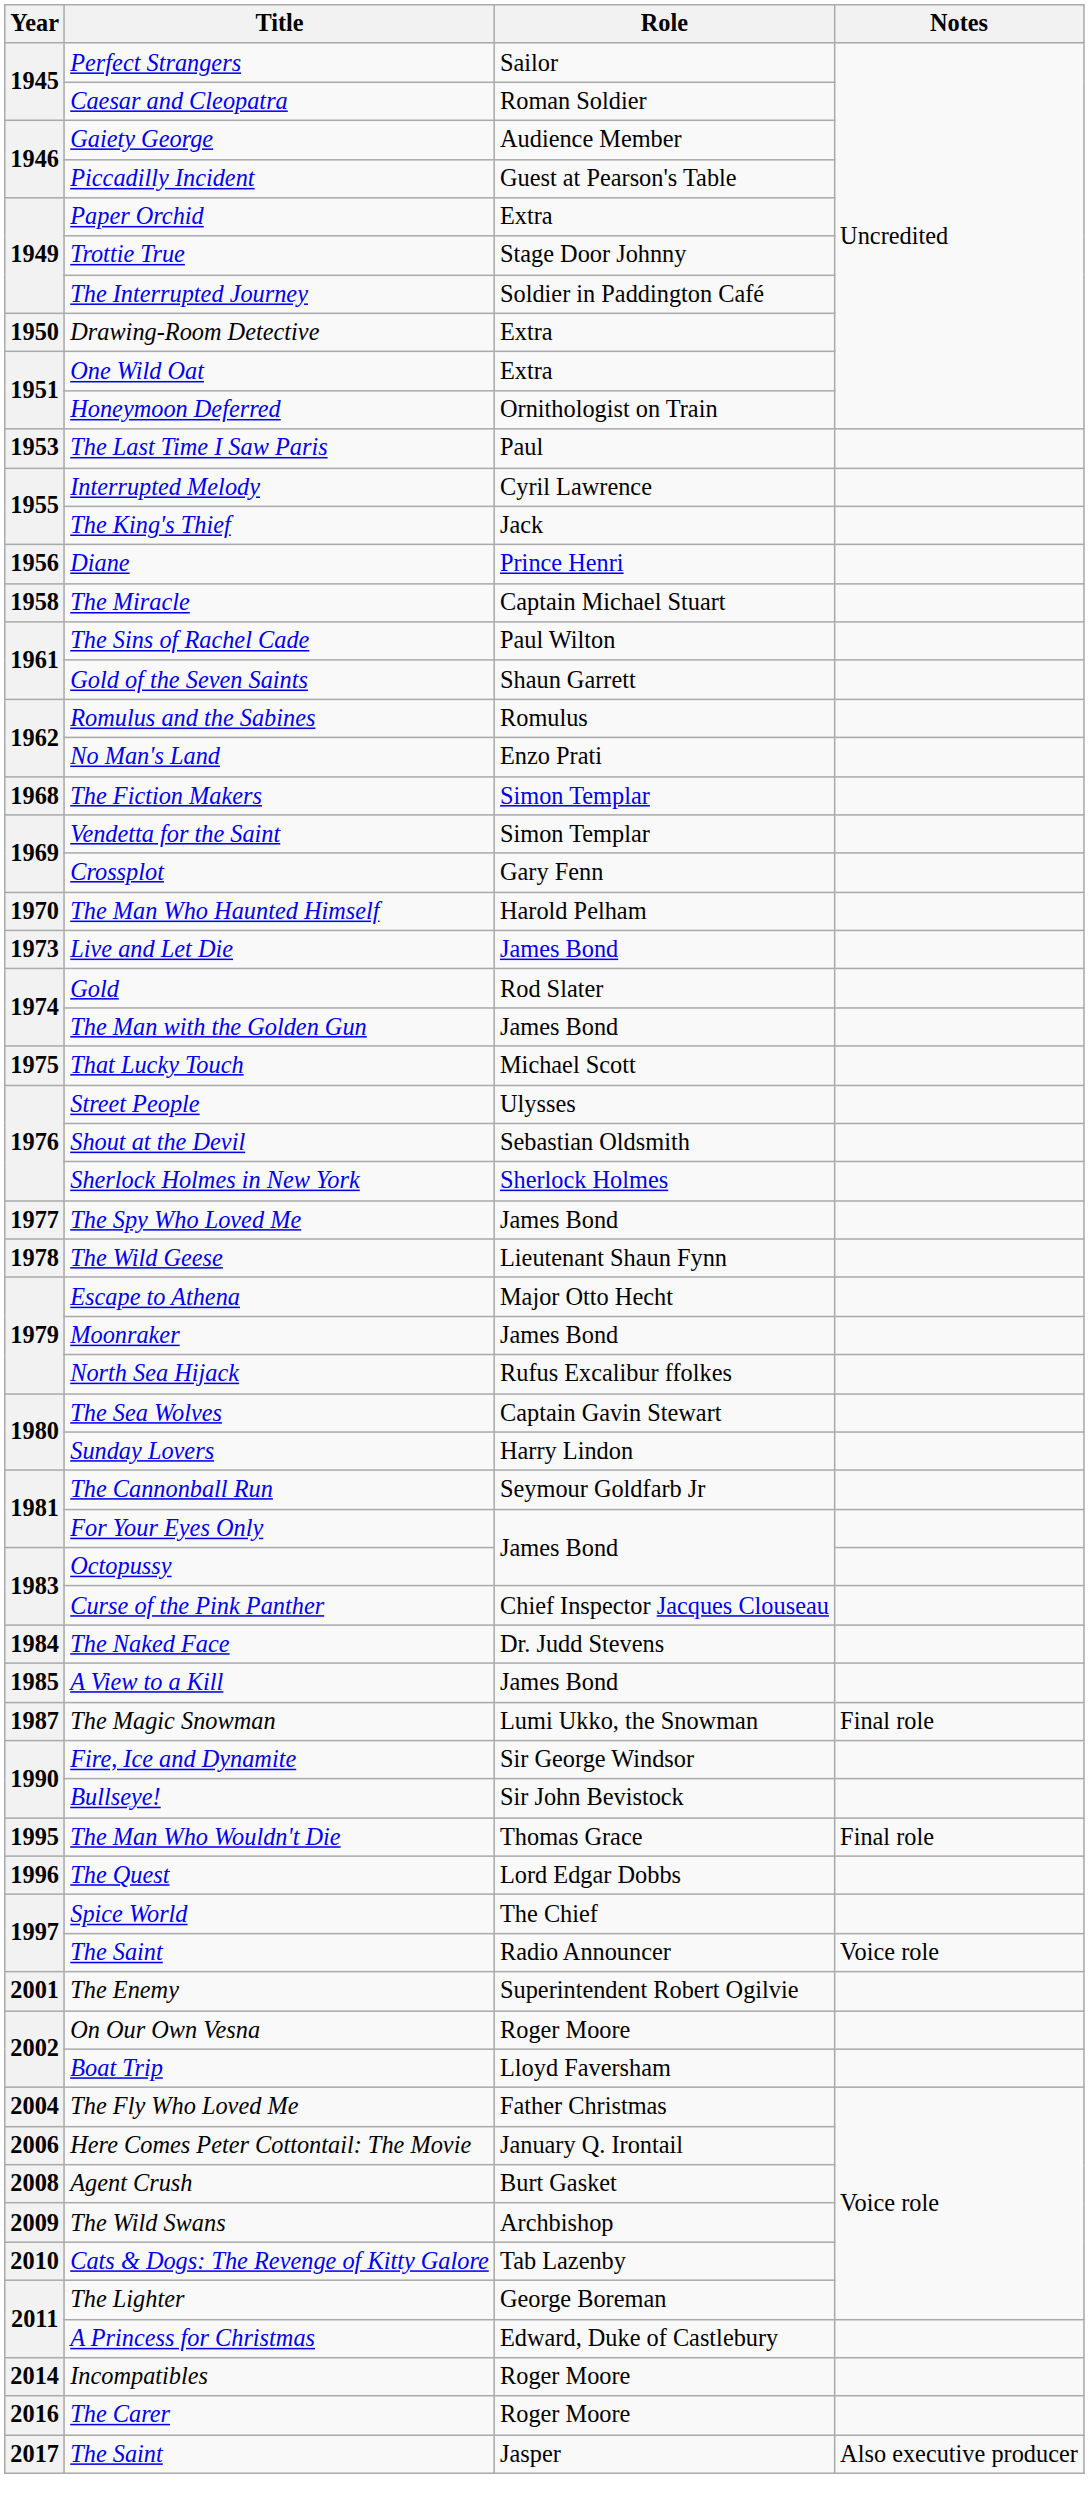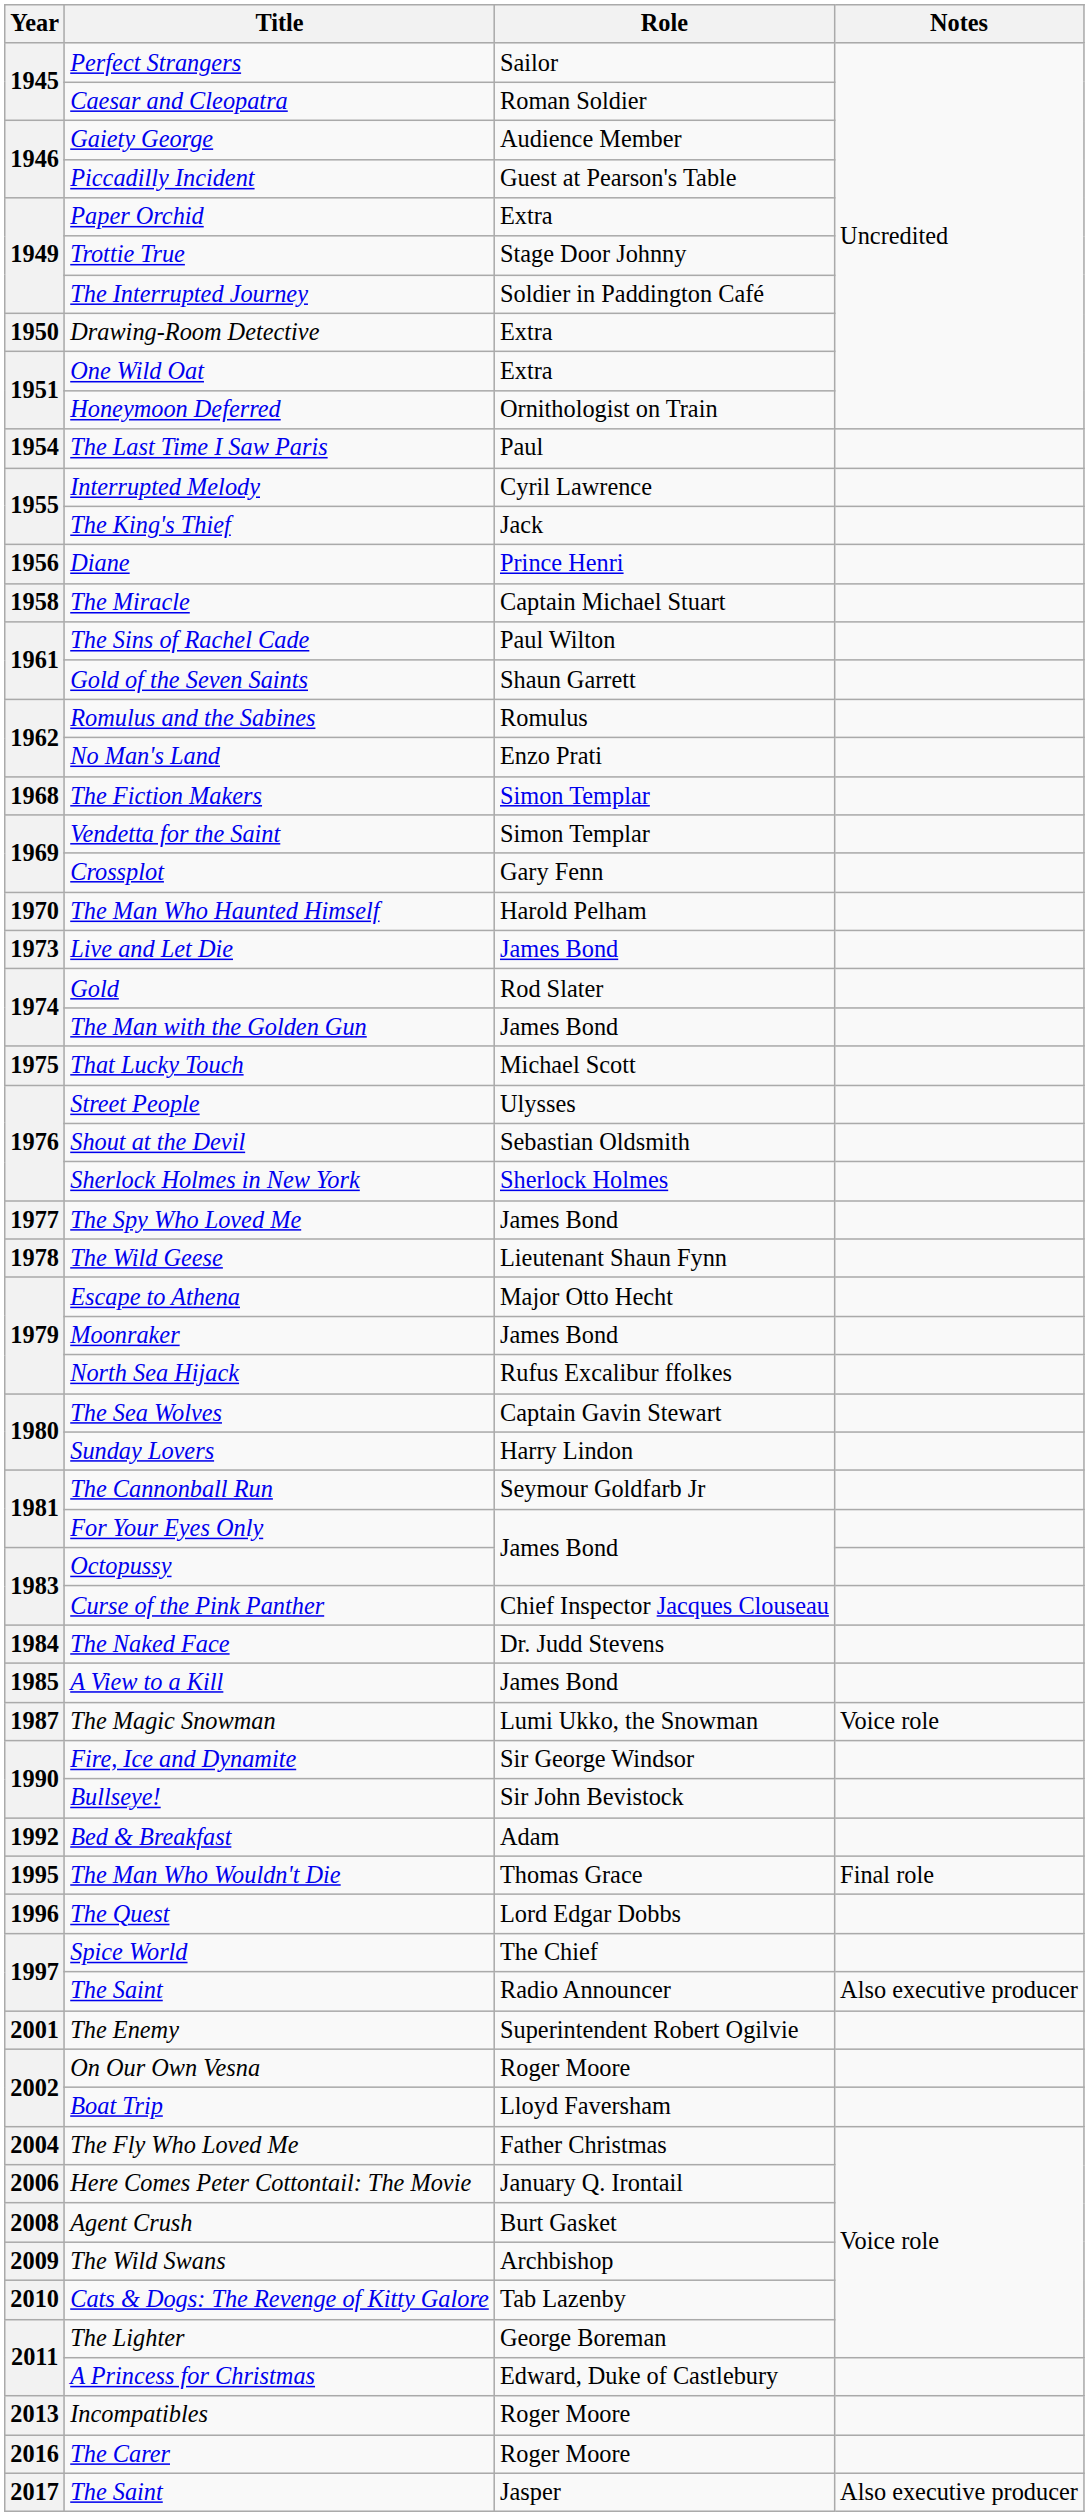 <table class="wikitable sortable">
 <tr>
 <th scope="col">Year</th>
 <th scope="col">Title</th>
 <th scope="col">Role</th>
 <th scope="col" class="unsortable">Notes</th>
 </tr>
 <tr>
 <th rowspan="2" scope="row">1945</th>
 <td><em><a href='#'>Perfect Strangers</a></em></td>
 <td>Sailor</td>
 <td rowspan="10">Uncredited</td>
 </tr>
 <tr>
 <td><em><a href='#'>Caesar and Cleopatra</a></em></td>
 <td>Roman Soldier</td>
 </tr>
 <tr>
 <th rowspan="2" scope="row">1946</th>
 <td><em><a href='#'>Gaiety George</a></em></td>
 <td>Audience Member</td>
 </tr>
 <tr>
 <td><em><a href='#'>Piccadilly Incident</a></em></td>
 <td>Guest at Pearson's Table</td>
 </tr>
 <tr>
 <th rowspan="3" scope="row">1949</th>
 <td><em><a href='#'>Paper Orchid</a></em></td>
 <td>Extra</td>
 </tr>
 <tr>
 <td><em><a href='#'>Trottie True</a></em></td>
 <td>Stage Door Johnny</td>
 </tr>
 <tr>
 <td><em><a href='#'>The Interrupted Journey</a></em></td>
 <td>Soldier in Paddington Café</td>
 </tr>
 <tr>
 <th scope="row">1950</th>
 <td><em>Drawing-Room Detective</em></td>
 <td>Extra</td>
 </tr>
 <tr>
 <th rowspan="2" scope="row">1951</th>
 <td><em><a href='#'>One Wild Oat</a></em></td>
 <td>Extra</td>
 </tr>
 <tr>
 <td><em><a href='#'>Honeymoon Deferred</a></em></td>
 <td>Ornithologist on Train</td>
 </tr>
 <tr>
-<th scope="row">1953</th>
+<th scope="row">1954</th>
 <td><em><a href='#'>The Last Time I Saw Paris</a></em></td>
 <td>Paul</td>
 <td></td>
 </tr>
 <tr>
 <th rowspan="2" scope="row">1955</th>
 <td><em><a href='#'>Interrupted Melody</a></em></td>
 <td>Cyril Lawrence</td>
 <td></td>
 </tr>
 <tr>
 <td><em><a href='#'>The King's Thief</a></em></td>
 <td>Jack</td>
 <td></td>
 </tr>
 <tr>
 <th scope="row">1956</th>
 <td><em><a href='#'>Diane</a></em></td>
 <td><a href='#'>Prince Henri</a></td>
 <td></td>
 </tr>
 <tr>
 <th scope="row">1958</th>
 <td><em><a href='#'>The Miracle</a></em></td>
 <td>Captain Michael Stuart</td>
 <td></td>
 </tr>
 <tr>
 <th rowspan="2" scope="row">1961</th>
 <td><em><a href='#'>The Sins of Rachel Cade</a></em></td>
 <td>Paul Wilton</td>
 <td></td>
 </tr>
 <tr>
 <td><em><a href='#'>Gold of the Seven Saints</a></em></td>
 <td>Shaun Garrett</td>
 <td></td>
 </tr>
 <tr>
 <th rowspan="2" scope="row">1962</th>
 <td><em><a href='#'>Romulus and the Sabines</a></em></td>
 <td>Romulus</td>
 <td></td>
 </tr>
 <tr>
 <td><em><a href='#'>No Man's Land</a></em></td>
 <td>Enzo Prati</td>
 <td></td>
 </tr>
 <tr>
 <th scope="row">1968</th>
 <td><em><a href='#'>The Fiction Makers</a></em></td>
 <td><a href='#'>Simon Templar</a></td>
 <td></td>
 </tr>
 <tr>
 <th rowspan="2" scope="row">1969</th>
 <td><em><a href='#'>Vendetta for the Saint</a></em></td>
 <td>Simon Templar</td>
 <td></td>
 </tr>
 <tr>
 <td><em><a href='#'>Crossplot</a></em></td>
 <td>Gary Fenn</td>
 <td></td>
 </tr>
 <tr>
 <th scope="row">1970</th>
 <td><em><a href='#'>The Man Who Haunted Himself</a></em></td>
 <td>Harold Pelham</td>
 <td></td>
 </tr>
 <tr>
 <th scope="row">1973</th>
 <td><em><a href='#'>Live and Let Die</a></em></td>
 <td><a href='#'>James Bond</a></td>
 <td></td>
 </tr>
 <tr>
 <th rowspan="2" scope="row">1974</th>
 <td><em><a href='#'>Gold</a></em></td>
 <td>Rod Slater</td>
 <td></td>
 </tr>
 <tr>
 <td><em><a href='#'>The Man with the Golden Gun</a></em></td>
 <td>James Bond</td>
 <td></td>
 </tr>
 <tr>
 <th scope="row">1975</th>
 <td><em><a href='#'>That Lucky Touch</a></em></td>
 <td>Michael Scott</td>
 <td></td>
 </tr>
 <tr>
 <th rowspan="3" scope="row">1976</th>
 <td><em><a href='#'>Street People</a></em></td>
 <td>Ulysses</td>
 <td></td>
 </tr>
 <tr>
 <td><em><a href='#'>Shout at the Devil</a></em></td>
 <td>Sebastian Oldsmith</td>
 <td></td>
 </tr>
 <tr>
 <td><em><a href='#'>Sherlock Holmes in New York</a></em></td>
 <td><a href='#'>Sherlock Holmes</a></td>
 <td></td>
 </tr>
 <tr>
 <th scope="row">1977</th>
 <td><em><a href='#'>The Spy Who Loved Me</a></em></td>
 <td>James Bond</td>
 <td></td>
 </tr>
 <tr>
 <th scope="row">1978</th>
 <td><em><a href='#'>The Wild Geese</a></em></td>
 <td>Lieutenant Shaun Fynn</td>
 <td></td>
 </tr>
 <tr>
 <th rowspan="3" scope="row">1979</th>
 <td><em><a href='#'>Escape to Athena</a></em></td>
 <td>Major Otto Hecht</td>
 <td></td>
 </tr>
 <tr>
 <td><em><a href='#'>Moonraker</a></em></td>
 <td>James Bond</td>
 <td></td>
 </tr>
 <tr>
 <td><em><a href='#'>North Sea Hijack</a></em></td>
 <td>Rufus Excalibur ffolkes</td>
 <td></td>
 </tr>
 <tr>
 <th rowspan="2" scope="row">1980</th>
 <td><em><a href='#'>The Sea Wolves</a></em></td>
 <td>Captain Gavin Stewart</td>
 <td></td>
 </tr>
 <tr>
 <td><em><a href='#'>Sunday Lovers</a></em></td>
 <td>Harry Lindon</td>
 <td></td>
 </tr>
 <tr>
 <th rowspan="2" scope="row">1981</th>
 <td><em><a href='#'>The Cannonball Run</a></em></td>
 <td>Seymour Goldfarb Jr</td>
 <td></td>
 </tr>
 <tr>
 <td><em><a href='#'>For Your Eyes Only</a></em></td>
 <td rowspan="2">James Bond</td>
 <td></td>
 </tr>
 <tr>
 <th rowspan="2" scope="row">1983</th>
 <td><em><a href='#'>Octopussy</a></em></td>
 <td></td>
 </tr>
 <tr>
 <td><em><a href='#'>Curse of the Pink Panther</a></em></td>
 <td>Chief Inspector <a href='#'>Jacques Clouseau</a></td>
 <td></td>
 </tr>
 <tr>
 <th scope="row">1984</th>
 <td><em><a href='#'>The Naked Face</a></em></td>
 <td>Dr. Judd Stevens</td>
 <td></td>
 </tr>
 <tr>
 <th scope="row">1985</th>
 <td><em><a href='#'>A View to a Kill</a></em></td>
 <td>James Bond</td>
 <td></td>
 </tr>
 <tr>
 <th scope="row">1987</th>
 <td><em>The Magic Snowman</em></td>
 <td>Lumi Ukko, the Snowman</td>
-<td>Final role</td>
+<td>Voice role</td>
 </tr>
 <tr>
 <th rowspan="2" scope="row">1990</th>
 <td><em><a href='#'>Fire, Ice and Dynamite</a></em></td>
 <td>Sir George Windsor</td>
 <td></td>
 </tr>
 <tr>
 <td><em><a href='#'>Bullseye!</a></em></td>
 <td>Sir John Bevistock</td>
+<td></td>
+</tr>
+<tr>
+<th scope="row">1992</th>
+<td><em><a href='#'>Bed & Breakfast</a></em></td>
+<td>Adam</td>
 <td></td>
 </tr>
 <tr>
 <th scope="row">1995</th>
 <td><em><a href='#'>The Man Who Wouldn't Die</a></em></td>
 <td>Thomas Grace</td>
 <td>Final role</td>
 </tr>
 <tr>
 <th scope="row">1996</th>
 <td><em><a href='#'>The Quest</a></em></td>
 <td>Lord Edgar Dobbs</td>
 <td></td>
 </tr>
 <tr>
 <th rowspan="2" scope="row">1997</th>
 <td><em><a href='#'>Spice World</a></em></td>
 <td>The Chief</td>
 <td></td>
 </tr>
 <tr>
 <td><em><a href='#'>The Saint</a></em></td>
 <td>Radio Announcer</td>
-<td>Voice role</td>
+<td>Also executive producer</td>
 </tr>
 <tr>
 <th scope="row">2001</th>
 <td><em>The Enemy</em></td>
 <td>Superintendent Robert Ogilvie</td>
 <td></td>
 </tr>
 <tr>
 <th rowspan="2" scope="row">2002</th>
 <td><em>On Our Own Vesna</em></td>
 <td>Roger Moore</td>
 <td></td>
 </tr>
 <tr>
 <td><em><a href='#'>Boat Trip</a></em></td>
 <td>Lloyd Faversham</td>
 <td></td>
 </tr>
 <tr>
 <th scope="row">2004</th>
 <td><em>The Fly Who Loved Me</em></td>
 <td>Father Christmas</td>
 <td rowspan="6">Voice role</td>
 </tr>
 <tr>
 <th scope="row">2006</th>
 <td><em>Here Comes Peter Cottontail: The Movie</em></td>
 <td>January Q. Irontail</td>
 </tr>
 <tr>
 <th scope="row">2008</th>
 <td><em>Agent Crush</em></td>
 <td>Burt Gasket</td>
 </tr>
 <tr>
 <th scope="row">2009</th>
 <td><em>The Wild Swans</em></td>
 <td>Archbishop</td>
 </tr>
 <tr>
 <th scope="row">2010</th>
 <td><em><a href='#'>Cats & Dogs: The Revenge of Kitty Galore</a></em></td>
 <td>Tab Lazenby</td>
 </tr>
 <tr>
 <th rowspan="2" scope="row">2011</th>
 <td><em>The Lighter</em></td>
 <td>George Boreman</td>
 </tr>
 <tr>
 <td><em><a href='#'>A Princess for Christmas</a></em></td>
 <td>Edward, Duke of Castlebury</td>
 <td></td>
 </tr>
 <tr>
-<th scope="row">2014</th>
+<th scope="row">2013</th>
 <td><em>Incompatibles</em></td>
 <td>Roger Moore</td>
 <td></td>
 </tr>
 <tr>
 <th scope="row">2016</th>
 <td><em><a href='#'>The Carer</a></em></td>
 <td>Roger Moore</td>
 <td></td>
 </tr>
 <tr>
 <th scope="row">2017</th>
 <td><em><a href='#'>The Saint</a></em></td>
 <td>Jasper</td>
 <td>Also executive producer</td>
 </tr>
 </table>
